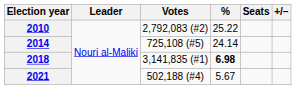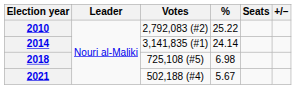 <table class=wikitable style=text-align:center>
 <tr>
 <th>Election year</th>
 <th>Leader</th>
 <th>Votes</th>
 <th>%</th>
 <th>Seats</th>
 <th>+/–</th>
 </tr>
 <tr>
 <th><a href='#'>2010</a></th>
 <td rowspan=4><a href='#'>Nouri al-Maliki</a></td>
 <td>2,792,083 (#2)</td>
 <td>25.22</td>
 <td></td>
 <td></td>
 </tr>
 <tr>
 <th><a href='#'>2014</a></th>
-<td>725,108 (#5)</td>
+<td>3,141,835 (#1)</td>
 <td>24.14</td>
 <td></td>
 <td></td>
 </tr>
 <tr>
 <th><a href='#'>2018</a></th>
-<td>3,141,835 (#1)</td>
-<td><strong>6.98</strong></td>
+<td>725,108 (#5)</td>
+<td>6.98</td>
 <td></td>
 <td></td>
 </tr>
 <tr>
 <th><a href='#'>2021</a></th>
 <td>502,188 (#4)</td>
 <td>5.67</td>
 <td></td>
 <td></td>
 </tr>
 </table>
